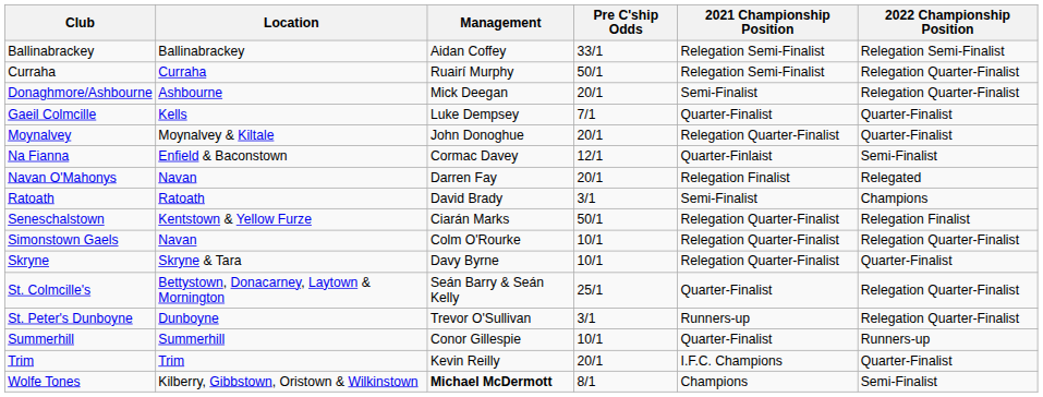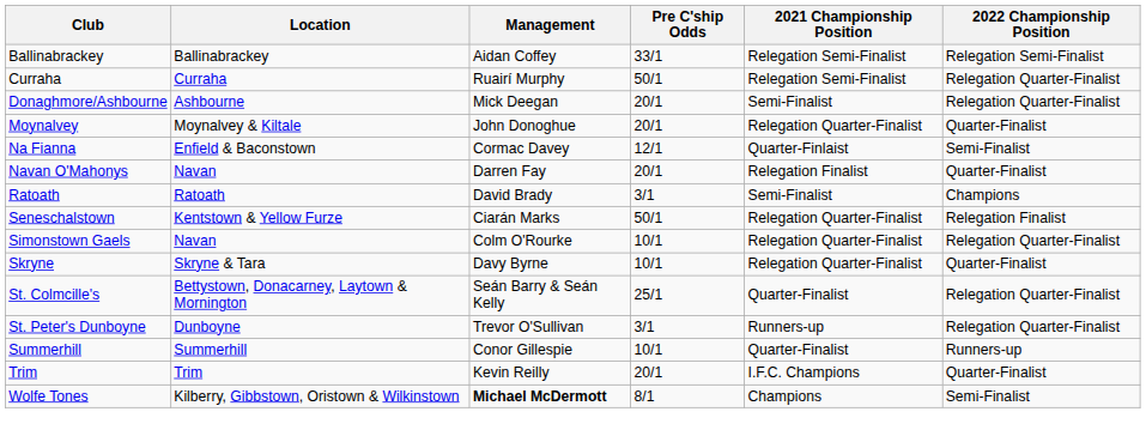 <table class="wikitable sortable">
 <tr>
 <th>Club</th>
 <th>Location</th>
 <th>Management</th>
 <th>Pre C'ship Odds</th>
 <th>2021 Championship Position</th>
 <th>2022 Championship Position</th>
 </tr>
 <tr>
 <td> Ballinabrackey</td>
 <td>Ballinabrackey</td>
 <td>Aidan Coffey</td>
 <td>33/1</td>
 <td>Relegation Semi-Finalist</td>
 <td>Relegation Semi-Finalist</td>
 </tr>
 <tr>
 <td> Curraha</td>
 <td><a href='#'>Curraha</a></td>
 <td>Ruairí Murphy</td>
 <td>50/1</td>
 <td>Relegation Semi-Finalist</td>
 <td>Relegation Quarter-Finalist</td>
 </tr>
 <tr>
 <td> <a href='#'>Donaghmore/Ashbourne</a></td>
 <td><a href='#'>Ashbourne</a></td>
 <td>Mick Deegan</td>
 <td>20/1</td>
 <td>Semi-Finalist</td>
 <td>Relegation Quarter-Finalist</td>
 </tr>
 <tr>
-<td> <a href='#'>Gaeil Colmcille</a></td>
-<td><a href='#'>Kells</a></td>
-<td>Luke Dempsey</td>
-<td>7/1</td>
-<td>Quarter-Finalist</td>
-<td>Quarter-Finalist</td>
-</tr>
-<tr>
 <td> <a href='#'>Moynalvey</a></td>
 <td>Moynalvey & <a href='#'>Kiltale</a></td>
 <td>John Donoghue</td>
 <td>20/1</td>
 <td>Relegation Quarter-Finalist</td>
 <td>Quarter-Finalist</td>
 </tr>
 <tr>
 <td> <a href='#'>Na Fianna</a></td>
 <td><a href='#'>Enfield</a> & Baconstown</td>
 <td>Cormac Davey</td>
 <td>12/1</td>
 <td>Quarter-Finlaist</td>
 <td>Semi-Finalist</td>
 </tr>
 <tr>
 <td> <a href='#'>Navan O'Mahonys</a></td>
 <td><a href='#'>Navan</a></td>
 <td>Darren Fay</td>
 <td>20/1</td>
 <td>Relegation Finalist</td>
-<td>Relegated</td>
+<td>Quarter-Finalist</td>
 </tr>
 <tr>
 <td> <a href='#'>Ratoath</a></td>
 <td><a href='#'>Ratoath</a></td>
 <td>David Brady</td>
 <td>3/1</td>
 <td>Semi-Finalist</td>
 <td>Champions</td>
 </tr>
 <tr>
 <td> <a href='#'>Seneschalstown</a></td>
 <td><a href='#'>Kentstown</a> & <a href='#'>Yellow Furze</a></td>
 <td>Ciarán Marks</td>
 <td>50/1</td>
 <td>Relegation Quarter-Finalist</td>
 <td>Relegation Finalist</td>
 </tr>
 <tr>
 <td> <a href='#'>Simonstown Gaels</a></td>
 <td><a href='#'>Navan</a></td>
 <td>Colm O'Rourke</td>
 <td>10/1</td>
 <td>Relegation Quarter-Finalist</td>
 <td>Relegation Quarter-Finalist</td>
 </tr>
 <tr>
 <td> <a href='#'>Skryne</a></td>
 <td><a href='#'>Skryne</a> & Tara</td>
 <td>Davy Byrne</td>
 <td>10/1</td>
 <td>Relegation Quarter-Finalist</td>
 <td>Quarter-Finalist</td>
 </tr>
 <tr>
 <td> <a href='#'>St. Colmcille's</a></td>
 <td><a href='#'>Bettystown</a>, <a href='#'>Donacarney</a>, <a href='#'>Laytown</a> & <a href='#'>Mornington</a></td>
 <td>Seán Barry & Seán Kelly</td>
 <td>25/1</td>
 <td>Quarter-Finalist</td>
 <td>Relegation Quarter-Finalist</td>
 </tr>
 <tr>
 <td> <a href='#'>St. Peter's Dunboyne</a></td>
 <td><a href='#'>Dunboyne</a></td>
 <td>Trevor O'Sullivan</td>
 <td>3/1</td>
 <td>Runners-up</td>
 <td>Relegation Quarter-Finalist</td>
 </tr>
 <tr>
 <td> <a href='#'>Summerhill</a></td>
 <td><a href='#'>Summerhill</a></td>
 <td>Conor Gillespie</td>
 <td>10/1</td>
 <td>Quarter-Finalist</td>
 <td>Runners-up</td>
 </tr>
 <tr>
 <td> <a href='#'>Trim</a></td>
 <td><a href='#'>Trim</a></td>
 <td>Kevin Reilly</td>
 <td>20/1</td>
 <td>I.F.C. Champions</td>
 <td>Quarter-Finalist</td>
 </tr>
 <tr>
 <td> <a href='#'>Wolfe Tones</a></td>
 <td>Kilberry, <a href='#'>Gibbstown</a>, Oristown & <a href='#'>Wilkinstown</a></td>
 <td><strong>Michael McDermott</strong></td>
 <td>8/1</td>
 <td>Champions</td>
 <td>Semi-Finalist</td>
 </tr>
 </table>
